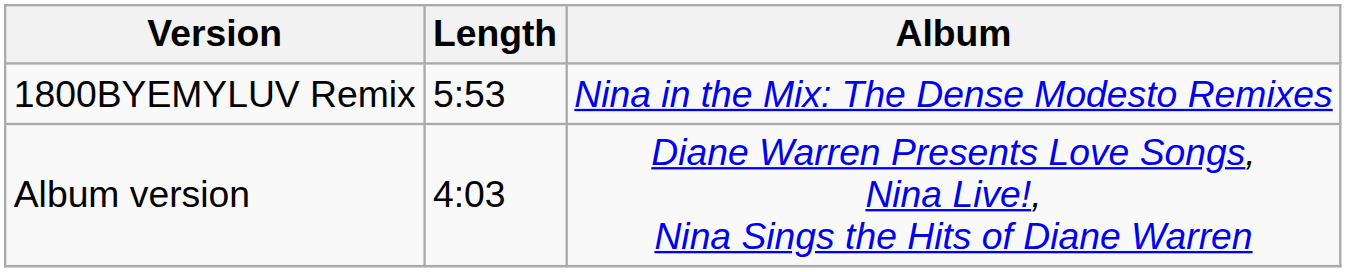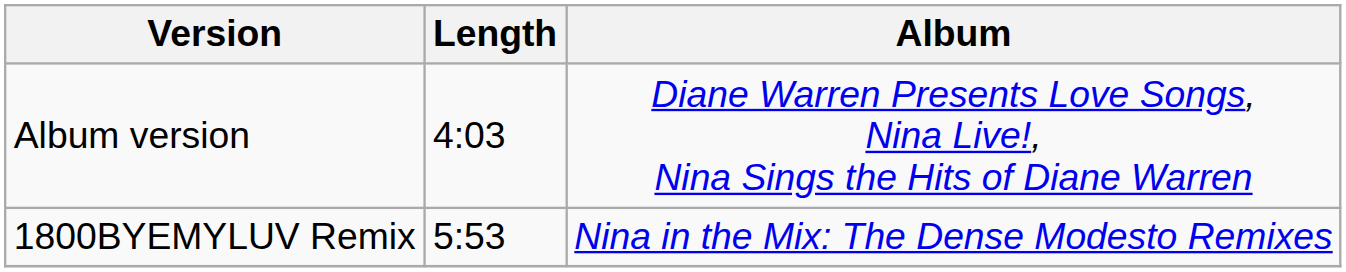 <table class="wikitable">
 <tr>
 <th>Version</th>
 <th>Length</th>
 <th>Album</th>
 </tr>
 <tr>
+<td>Album version</td>
+<td>4:03</td>
+<td align="center"><em><a href='#'>Diane Warren Presents Love Songs</a>,</em><br><em><a href='#'>Nina Live!</a>,</em><br><em><a href='#'>Nina Sings the Hits of Diane Warren</a></em></td>
+</tr>
+<tr>
 <td>1800BYEMYLUV Remix</td>
 <td>5:53</td>
 <td align="center"><em><a href='#'>Nina in the Mix: The Dense Modesto Remixes</a></em></td>
 </tr>
 <tr>
-<td>Album version</td>
-<td>4:03</td>
-<td align="center"><em><a href='#'>Diane Warren Presents Love Songs</a>,</em><br><em><a href='#'>Nina Live!</a>,</em><br><em><a href='#'>Nina Sings the Hits of Diane Warren</a></em></td>
-</tr>
-<tr>
 </tr>
 </table>
